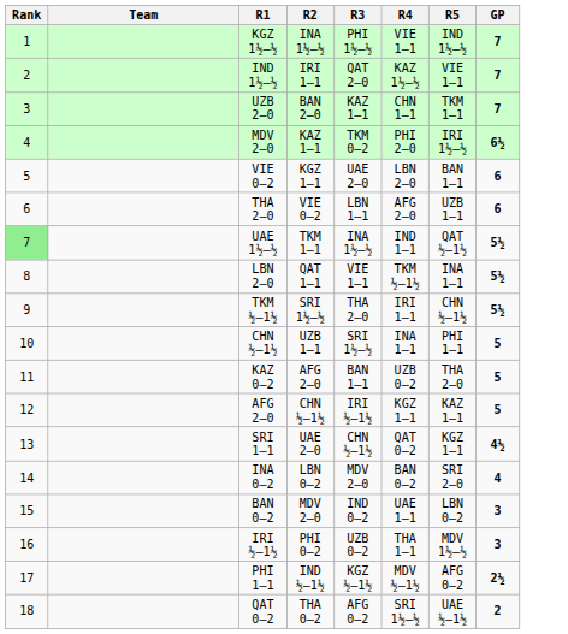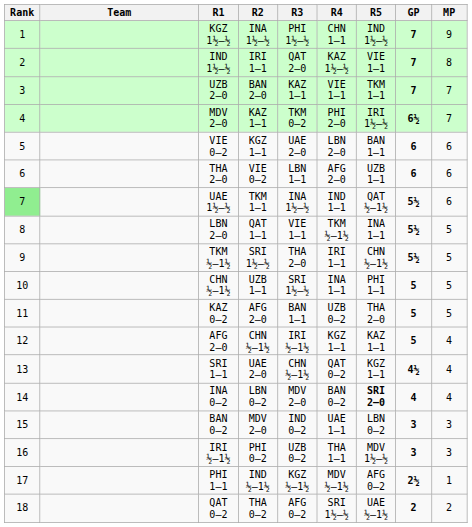 <table class=wikitable style="text-align:center">
 <tr>
 <th width=40>Rank</th>
 <th width=200>Team</th>
 <th width=45>R1</th>
 <th width=45>R2</th>
 <th width=45>R3</th>
 <th width=45>R4</th>
 <th width=45>R5</th>
 <th width=40>GP</th>
+<th width=40>MP</th>
 </tr>
 <tr style="background:#ccffcc;">
 <td>1</td>
 <td align=left></td>
 <td>KGZ<br>1½–½</td>
 <td>INA<br>1½–½</td>
 <td>PHI<br>1½–½</td>
-<td>VIE<br>1–1</td>
+<td>CHN<br>1–1</td>
 <td>IND<br>1½–½</td>
 <td><strong>7</strong></td>
+<td>9</td>
 </tr>
 <tr style="background:#ccffcc;">
 <td>2</td>
 <td align=left></td>
 <td>IND<br>1½–½</td>
 <td>IRI<br>1–1</td>
 <td>QAT<br>2–0</td>
 <td>KAZ<br>1½–½</td>
 <td>VIE<br>1–1</td>
 <td><strong>7</strong></td>
+<td>8</td>
 </tr>
 <tr style="background:#ccffcc;">
 <td>3</td>
 <td align=left></td>
 <td>UZB<br>2–0</td>
 <td>BAN<br>2–0</td>
 <td>KAZ<br>1–1</td>
-<td>CHN<br>1–1</td>
+<td>VIE<br>1–1</td>
 <td>TKM<br>1–1</td>
 <td><strong>7</strong></td>
+<td>7</td>
 </tr>
 <tr style="background:#ccffcc;">
 <td>4</td>
 <td align=left></td>
 <td>MDV<br>2–0</td>
 <td>KAZ<br>1–1</td>
 <td>TKM<br>0–2</td>
 <td>PHI<br>2–0</td>
 <td>IRI<br>1½–½</td>
 <td><strong>6½</strong></td>
+<td>7</td>
 </tr>
 <tr>
 <td>5</td>
 <td align=left></td>
 <td>VIE<br>0–2</td>
 <td>KGZ<br>1–1</td>
 <td>UAE<br>2–0</td>
 <td>LBN<br>2–0</td>
 <td>BAN<br>1–1</td>
 <td><strong>6</strong></td>
+<td>6</td>
 </tr>
 <tr>
 <td>6</td>
 <td align=left></td>
 <td>THA<br>2–0</td>
 <td>VIE<br>0–2</td>
 <td>LBN<br>1–1</td>
 <td>AFG<br>2–0</td>
 <td>UZB<br>1–1</td>
 <td><strong>6</strong></td>
+<td>6</td>
 </tr>
 <tr>
 <td style="background: lightgreen;">7</td>
 <td align=left></td>
 <td>UAE<br>1½–½</td>
 <td>TKM<br>1–1</td>
 <td>INA<br>1½–½</td>
 <td>IND<br>1–1</td>
 <td>QAT<br>½–1½</td>
 <td><strong>5½</strong></td>
+<td>6</td>
 </tr>
 <tr>
 <td>8</td>
 <td align=left></td>
 <td>LBN<br>2–0</td>
 <td>QAT<br>1–1</td>
 <td>VIE<br>1–1</td>
 <td>TKM<br>½–1½</td>
 <td>INA<br>1–1</td>
 <td><strong>5½</strong></td>
+<td>5</td>
 </tr>
 <tr>
 <td>9</td>
 <td align=left></td>
 <td>TKM<br>½–1½</td>
 <td>SRI<br>1½–½</td>
 <td>THA<br>2–0</td>
 <td>IRI<br>1–1</td>
 <td>CHN<br>½–1½</td>
 <td><strong>5½</strong></td>
+<td>5</td>
 </tr>
 <tr>
 <td>10</td>
 <td align=left></td>
 <td>CHN<br>½–1½</td>
 <td>UZB<br>1–1</td>
 <td>SRI<br>1½–½</td>
 <td>INA<br>1–1</td>
 <td>PHI<br>1–1</td>
 <td><strong>5</strong></td>
+<td>5</td>
 </tr>
 <tr>
 <td>11</td>
 <td align=left></td>
 <td>KAZ<br>0–2</td>
 <td>AFG<br>2–0</td>
 <td>BAN<br>1–1</td>
 <td>UZB<br>0–2</td>
 <td>THA<br>2–0</td>
 <td><strong>5</strong></td>
+<td>5</td>
 </tr>
 <tr>
 <td>12</td>
 <td align=left></td>
 <td>AFG<br>2–0</td>
 <td>CHN<br>½–1½</td>
 <td>IRI<br>½–1½</td>
 <td>KGZ<br>1–1</td>
 <td>KAZ<br>1–1</td>
 <td><strong>5</strong></td>
+<td>4</td>
 </tr>
 <tr>
 <td>13</td>
 <td align=left></td>
 <td>SRI<br>1–1</td>
 <td>UAE<br>2–0</td>
 <td>CHN<br>½–1½</td>
 <td>QAT<br>0–2</td>
 <td>KGZ<br>1–1</td>
 <td><strong>4½</strong></td>
+<td>4</td>
 </tr>
 <tr>
 <td>14</td>
 <td align=left></td>
 <td>INA<br>0–2</td>
 <td>LBN<br>0–2</td>
 <td>MDV<br>2–0</td>
 <td>BAN<br>0–2</td>
-<td>SRI<br>2–0</td>
+<td><strong>SRI<br>2–0</strong></td>
 <td><strong>4</strong></td>
+<td>4</td>
 </tr>
 <tr>
 <td>15</td>
 <td align=left></td>
 <td>BAN<br>0–2</td>
 <td>MDV<br>2–0</td>
 <td>IND<br>0–2</td>
 <td>UAE<br>1–1</td>
 <td>LBN<br>0–2</td>
 <td><strong>3</strong></td>
+<td>3</td>
 </tr>
 <tr>
 <td>16</td>
 <td align=left></td>
 <td>IRI<br>½–1½</td>
 <td>PHI<br>0–2</td>
 <td>UZB<br>0–2</td>
 <td>THA<br>1–1</td>
 <td>MDV<br>1½–½</td>
 <td><strong>3</strong></td>
+<td>3</td>
 </tr>
 <tr>
 <td>17</td>
 <td align=left></td>
 <td>PHI<br>1–1</td>
 <td>IND<br>½–1½</td>
 <td>KGZ<br>½–1½</td>
 <td>MDV<br>½–1½</td>
 <td>AFG<br>0–2</td>
 <td><strong>2½</strong></td>
+<td>1</td>
 </tr>
 <tr>
 <td>18</td>
 <td align=left></td>
 <td>QAT<br>0–2</td>
 <td>THA<br>0–2</td>
 <td>AFG<br>0–2</td>
 <td>SRI<br>1½–½</td>
 <td>UAE<br>½–1½</td>
 <td><strong>2</strong></td>
+<td>2</td>
 </tr>
 </table>
